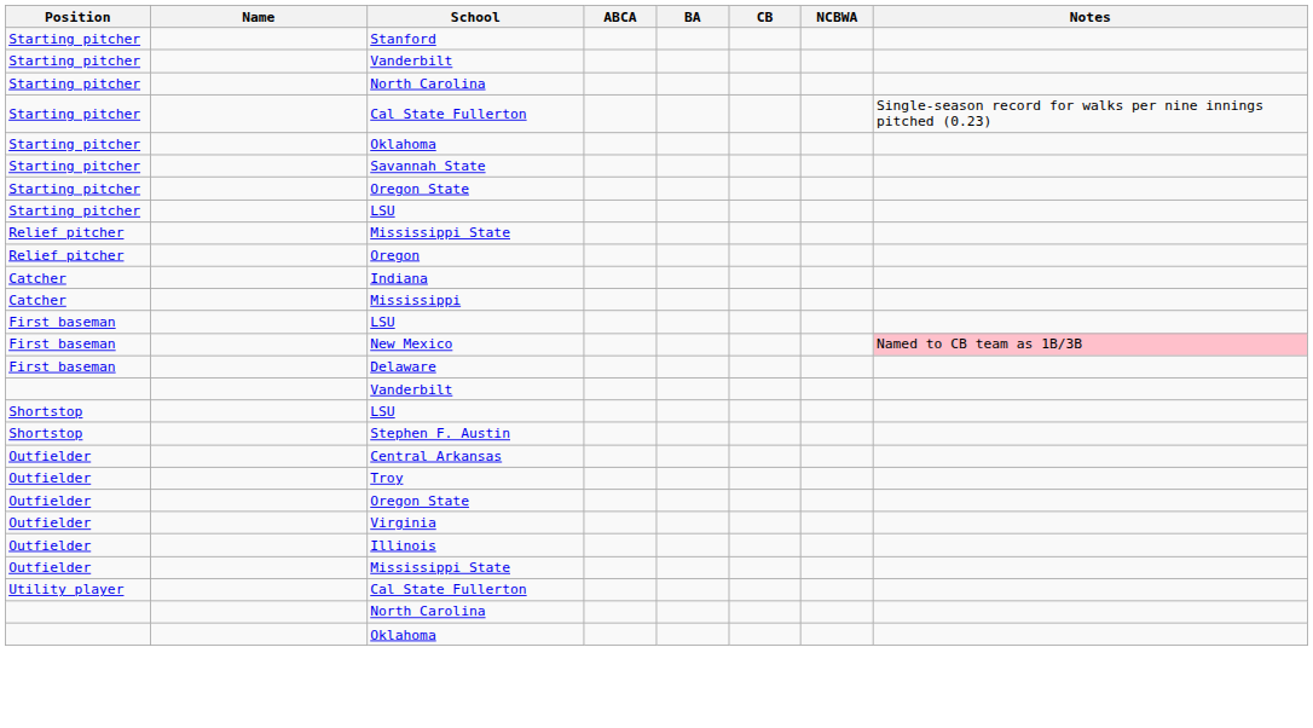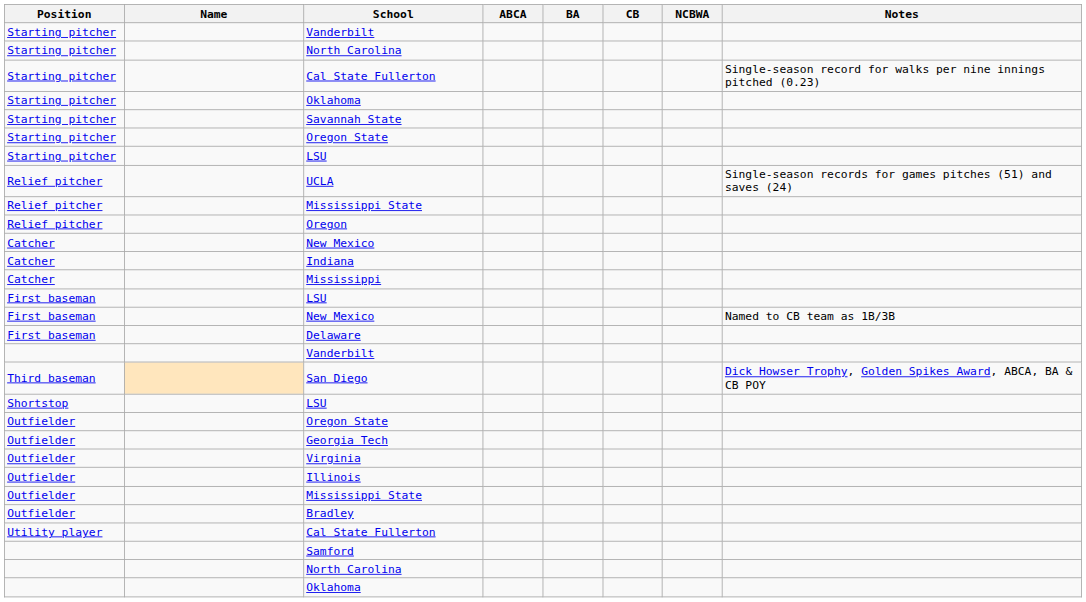 <table class="wikitable sortable" style="width:98%;">
 <tr>
 <th scope="col" style="width:10%;">Position</th>
 <th scope="col" style="width:15%;">Name</th>
 <th scope="col" style="width:15%;">School</th>
 <th scope="col" style="width:5%;">ABCA</th>
 <th scope="col" style="width:5%;">BA</th>
 <th scope="col" style="width:5%;">CB</th>
 <th scope="col" style="width:5%;">NCBWA</th>
 <th scope="col" style="width:30%;" class="unsortable">Notes</th>
-</tr>
-<tr>
-<td><a href='#'>Starting pitcher</a></td>
-<td scope="row"> </td>
-<td><a href='#'>Stanford</a></td>
-<td></td>
-<td></td>
-<td></td>
-<td></td>
-<td></td>
 </tr>
 <tr>
 <td><a href='#'>Starting pitcher</a></td>
 <td scope="row"></td>
 <td><a href='#'>Vanderbilt</a></td>
 <td></td>
 <td></td>
 <td></td>
 <td></td>
 <td></td>
 </tr>
 <tr>
 <td><a href='#'>Starting pitcher</a></td>
 <td scope="row"></td>
 <td><a href='#'>North Carolina</a></td>
 <td></td>
 <td></td>
 <td></td>
 <td></td>
 <td></td>
 </tr>
 <tr>
 <td><a href='#'>Starting pitcher</a></td>
 <td scope="row"></td>
 <td><a href='#'>Cal State Fullerton</a></td>
 <td></td>
 <td></td>
 <td></td>
 <td></td>
 <td>Single-season record for walks per nine innings pitched (0.23)</td>
 </tr>
 <tr>
 <td><a href='#'>Starting pitcher</a></td>
 <td scope="row"></td>
 <td><a href='#'>Oklahoma</a></td>
 <td></td>
 <td></td>
 <td></td>
 <td></td>
 <td></td>
 </tr>
 <tr>
 <td><a href='#'>Starting pitcher</a></td>
 <td scope="row"></td>
 <td><a href='#'>Savannah State</a></td>
 <td></td>
 <td></td>
 <td></td>
 <td></td>
 <td></td>
 </tr>
 <tr>
 <td><a href='#'>Starting pitcher</a></td>
 <td scope="row"></td>
 <td><a href='#'>Oregon State</a></td>
 <td></td>
 <td></td>
 <td></td>
 <td></td>
 <td></td>
 </tr>
 <tr>
 <td><a href='#'>Starting pitcher</a></td>
 <td scope="row"></td>
 <td><a href='#'>LSU</a></td>
 <td></td>
 <td></td>
 <td></td>
 <td></td>
 <td></td>
 </tr>
 <tr>
 <td><a href='#'>Relief pitcher</a></td>
 <td scope="row"></td>
+<td><a href='#'>UCLA</a></td>
+<td></td>
+<td></td>
+<td></td>
+<td></td>
+<td>Single-season records for games pitches (51) and saves (24)</td>
+</tr>
+<tr>
+<td><a href='#'>Relief pitcher</a></td>
+<td scope="row"></td>
 <td><a href='#'>Mississippi State</a></td>
 <td></td>
 <td></td>
 <td></td>
 <td></td>
 <td></td>
 </tr>
 <tr>
 <td><a href='#'>Relief pitcher</a></td>
 <td scope="row"></td>
 <td><a href='#'>Oregon</a></td>
+<td></td>
+<td></td>
+<td></td>
+<td></td>
+<td></td>
+</tr>
+<tr>
+<td><a href='#'>Catcher</a></td>
+<td></td>
+<td><a href='#'>New Mexico</a></td>
 <td></td>
 <td></td>
 <td></td>
 <td></td>
 <td></td>
 </tr>
 <tr>
 <td><a href='#'>Catcher</a></td>
 <td></td>
 <td><a href='#'>Indiana</a></td>
 <td></td>
 <td></td>
 <td></td>
 <td></td>
 <td></td>
 </tr>
 <tr>
 <td><a href='#'>Catcher</a></td>
 <td></td>
 <td><a href='#'>Mississippi</a></td>
 <td></td>
 <td></td>
 <td></td>
 <td></td>
 <td></td>
 </tr>
 <tr>
 <td><a href='#'>First baseman</a></td>
 <td scope="row"></td>
 <td><a href='#'>LSU</a></td>
 <td></td>
 <td></td>
 <td></td>
 <td></td>
 <td></td>
 </tr>
 <tr>
 <td><a href='#'>First baseman</a></td>
 <td scope="row"> </td>
 <td><a href='#'>New Mexico</a></td>
 <td></td>
 <td></td>
 <td></td>
 <td></td>
-<td style="background: pink;">Named to CB team as 1B/3B</td>
+<td>Named to CB team as 1B/3B</td>
 </tr>
 <tr>
 <td><a href='#'>First baseman</a></td>
 <td scope="row"></td>
 <td><a href='#'>Delaware</a></td>
 <td></td>
 <td></td>
 <td></td>
 <td></td>
 <td></td>
 </tr>
 <tr>
 <td></td>
 <td scope="row"></td>
 <td><a href='#'>Vanderbilt</a></td>
 <td></td>
 <td></td>
 <td></td>
 <td></td>
 <td></td>
 </tr>
 <tr>
+<td><a href='#'>Third baseman</a></td>
+<td scope="row" style="background:#ffe6bd;"> </td>
+<td><a href='#'>San Diego</a></td>
+<td></td>
+<td></td>
+<td></td>
+<td></td>
+<td><a href='#'>Dick Howser Trophy</a>, <a href='#'>Golden Spikes Award</a>, ABCA, BA & CB POY</td>
+</tr>
+<tr>
 <td><a href='#'>Shortstop</a></td>
 <td scope="row"></td>
 <td><a href='#'>LSU</a></td>
 <td></td>
 <td></td>
 <td></td>
 <td></td>
 <td></td>
 </tr>
 <tr>
-<td><a href='#'>Shortstop</a></td>
+<td><a href='#'>Outfielder</a></td>
 <td scope="row"></td>
-<td><a href='#'>Stephen F. Austin</a></td>
+<td><a href='#'>Oregon State</a></td>
 <td></td>
 <td></td>
 <td></td>
 <td></td>
 <td></td>
 </tr>
 <tr>
 <td><a href='#'>Outfielder</a></td>
 <td scope="row"></td>
-<td><a href='#'>Central Arkansas</a></td>
-<td></td>
-<td></td>
-<td></td>
-<td></td>
-<td></td>
-</tr>
-<tr>
-<td><a href='#'>Outfielder</a></td>
-<td scope="row"></td>
-<td><a href='#'>Troy</a></td>
-<td></td>
-<td></td>
-<td></td>
-<td></td>
-<td></td>
-</tr>
-<tr>
-<td><a href='#'>Outfielder</a></td>
-<td scope="row"></td>
-<td><a href='#'>Oregon State</a></td>
+<td><a href='#'>Georgia Tech</a></td>
 <td></td>
 <td></td>
 <td></td>
 <td></td>
 <td></td>
 </tr>
 <tr>
 <td><a href='#'>Outfielder</a></td>
 <td scope="row"></td>
 <td><a href='#'>Virginia</a></td>
 <td></td>
 <td></td>
 <td></td>
 <td></td>
 <td></td>
 </tr>
 <tr>
 <td><a href='#'>Outfielder</a></td>
 <td scope="row"></td>
 <td><a href='#'>Illinois</a></td>
 <td></td>
 <td></td>
 <td></td>
 <td></td>
 <td></td>
 </tr>
 <tr>
 <td><a href='#'>Outfielder</a></td>
 <td scope="row"></td>
 <td><a href='#'>Mississippi State</a></td>
 <td></td>
 <td></td>
 <td></td>
 <td></td>
 <td></td>
 </tr>
 <tr>
+<td><a href='#'>Outfielder</a></td>
+<td scope="row"></td>
+<td><a href='#'>Bradley</a></td>
+<td></td>
+<td></td>
+<td></td>
+<td></td>
+<td></td>
+</tr>
+<tr>
 <td><a href='#'>Utility player</a></td>
 <td> </td>
 <td><a href='#'>Cal State Fullerton</a></td>
+<td></td>
+<td></td>
+<td></td>
+<td></td>
+<td></td>
+</tr>
+<tr>
+<td></td>
+<td></td>
+<td><a href='#'>Samford</a></td>
 <td></td>
 <td></td>
 <td></td>
 <td></td>
 <td></td>
 </tr>
 <tr>
 <td></td>
 <td></td>
 <td><a href='#'>North Carolina</a></td>
 <td></td>
 <td></td>
 <td></td>
 <td></td>
 <td></td>
 </tr>
 <tr>
 <td></td>
 <td></td>
 <td><a href='#'>Oklahoma</a></td>
 <td></td>
 <td></td>
 <td></td>
 <td></td>
 <td></td>
 </tr>
 </table>
